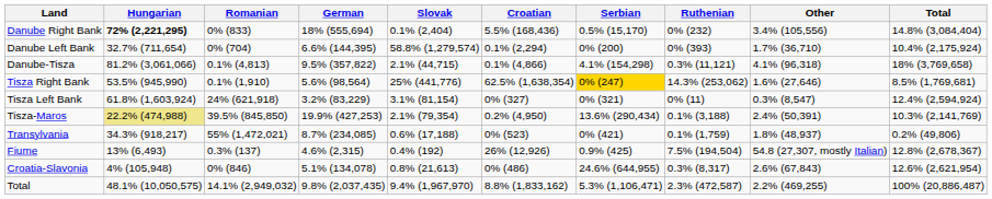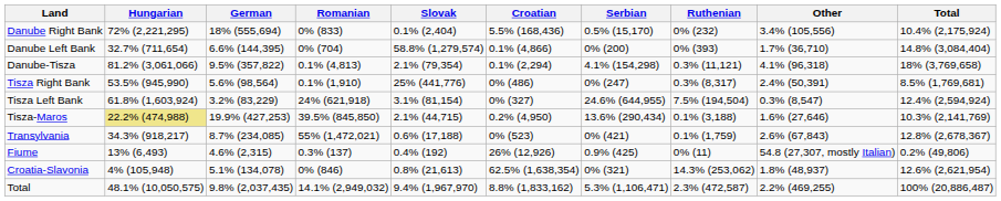 <table class="wikitable sortable">
 <tr>
 <th>Land</th>
 <th colspan=1><a href='#'>Hungarian</a></th>
+<th colspan=1><a href='#'>German</a></th>
 <th colspan=1><a href='#'>Romanian</a></th>
-<th colspan=1><a href='#'>German</a></th>
 <th colspan=1><a href='#'>Slovak</a></th>
 <th colspan=1><a href='#'>Croatian</a></th>
 <th colspan=1><a href='#'>Serbian</a></th>
 <th colspan=1><a href='#'>Ruthenian</a></th>
 <th colspan=1>Other</th>
 <th colspan=1>Total</th>
 </tr>
 <tr>
 <td><a href='#'>Danube</a> Right Bank</td>
-<td><strong>72% (2,221,295)</strong></td>
+<td>72% (2,221,295)</td>
+<td>18% (555,694)</td>
 <td>0% (833)</td>
-<td>18% (555,694)</td>
 <td>0.1% (2,404)</td>
 <td>5.5% (168,436)</td>
 <td>0.5% (15,170)</td>
 <td>0% (232)</td>
 <td>3.4% (105,556)</td>
-<td>14.8% (3,084,404)</td>
+<td>10.4% (2,175,924)</td>
 </tr>
 <tr>
 <td>Danube Left Bank</td>
 <td>32.7% (711,654)</td>
+<td>6.6% (144,395)</td>
 <td>0% (704)</td>
-<td>6.6% (144,395)</td>
 <td>58.8% (1,279,574)</td>
-<td>0.1% (2,294)</td>
+<td>0.1% (4,866)</td>
 <td>0% (200)</td>
 <td>0% (393)</td>
 <td>1.7% (36,710)</td>
-<td>10.4% (2,175,924)</td>
+<td>14.8% (3,084,404)</td>
 </tr>
 <tr>
 <td>Danube-Tisza</td>
 <td>81.2% (3,061,066)</td>
+<td>9.5% (357,822)</td>
 <td>0.1% (4,813)</td>
-<td>9.5% (357,822)</td>
-<td>2.1% (44,715)</td>
-<td>0.1% (4,866)</td>
+<td>2.1% (79,354)</td>
+<td>0.1% (2,294)</td>
 <td>4.1% (154,298)</td>
 <td>0.3% (11,121)</td>
 <td>4.1% (96,318)</td>
 <td>18% (3,769,658)</td>
 </tr>
 <tr>
 <td><a href='#'>Tisza</a> Right Bank</td>
 <td>53.5% (945,990)</td>
+<td>5.6% (98,564)</td>
 <td>0.1% (1,910)</td>
-<td>5.6% (98,564)</td>
 <td>25% (441,776)</td>
-<td>62.5% (1,638,354)</td>
-<td style="background: gold;">0% (247)</td>
-<td>14.3% (253,062)</td>
-<td>1.6% (27,646)</td>
+<td>0% (486)</td>
+<td>0% (247)</td>
+<td>0.3% (8,317)</td>
+<td>2.4% (50,391)</td>
 <td>8.5% (1,769,681)</td>
 </tr>
 <tr>
 <td>Tisza Left Bank</td>
 <td>61.8% (1,603,924)</td>
+<td>3.2% (83,229)</td>
 <td>24% (621,918)</td>
-<td>3.2% (83,229)</td>
 <td>3.1% (81,154)</td>
 <td>0% (327)</td>
-<td>0% (321)</td>
-<td>0% (11)</td>
+<td>24.6% (644,955)</td>
+<td>7.5% (194,504)</td>
 <td>0.3% (8,547)</td>
 <td>12.4% (2,594,924)</td>
 </tr>
 <tr>
 <td>Tisza-<a href='#'>Maros</a></td>
 <td style="background: khaki;">22.2% (474,988)</td>
+<td>19.9% (427,253)</td>
 <td>39.5% (845,850)</td>
-<td>19.9% (427,253)</td>
-<td>2.1% (79,354)</td>
+<td>2.1% (44,715)</td>
 <td>0.2% (4,950)</td>
 <td>13.6% (290,434)</td>
 <td>0.1% (3,188)</td>
-<td>2.4% (50,391)</td>
+<td>1.6% (27,646)</td>
 <td>10.3% (2,141,769)</td>
 </tr>
 <tr>
 <td><a href='#'>Transylvania</a></td>
 <td>34.3% (918,217)</td>
+<td>8.7% (234,085)</td>
 <td>55% (1,472,021)</td>
-<td>8.7% (234,085)</td>
 <td>0.6% (17,188)</td>
 <td>0% (523)</td>
 <td>0% (421)</td>
 <td>0.1% (1,759)</td>
-<td>1.8% (48,937)</td>
-<td>0.2% (49,806)</td>
+<td>2.6% (67,843)</td>
+<td>12.8% (2,678,367)</td>
 </tr>
 <tr>
 <td><a href='#'>Fiume</a></td>
 <td>13% (6,493)</td>
+<td>4.6% (2,315)</td>
 <td>0.3% (137)</td>
-<td>4.6% (2,315)</td>
 <td>0.4% (192)</td>
 <td>26% (12,926)</td>
 <td>0.9% (425)</td>
-<td>7.5% (194,504)</td>
+<td>0% (11)</td>
 <td>54.8 (27,307, mostly <a href='#'>Italian</a>)</td>
-<td>12.8% (2,678,367)</td>
+<td>0.2% (49,806)</td>
 </tr>
 <tr>
 <td><a href='#'>Croatia-Slavonia</a></td>
 <td>4% (105,948)</td>
+<td>5.1% (134,078)</td>
 <td>0% (846)</td>
-<td>5.1% (134,078)</td>
 <td>0.8% (21,613)</td>
-<td>0% (486)</td>
-<td>24.6% (644,955)</td>
-<td>0.3% (8,317)</td>
-<td>2.6% (67,843)</td>
+<td>62.5% (1,638,354)</td>
+<td>0% (321)</td>
+<td>14.3% (253,062)</td>
+<td>1.8% (48,937)</td>
 <td>12.6% (2,621,954)</td>
 </tr>
 <tr>
 <td>Total</td>
 <td>48.1% (10,050,575)</td>
+<td>9.8% (2,037,435)</td>
 <td>14.1% (2,949,032)</td>
-<td>9.8% (2,037,435)</td>
 <td>9.4% (1,967,970)</td>
 <td>8.8% (1,833,162)</td>
 <td>5.3% (1,106,471)</td>
 <td>2.3% (472,587)</td>
 <td>2.2% (469,255)</td>
 <td>100% (20,886,487)</td>
 </tr>
 </table>
